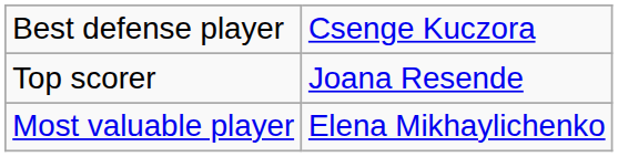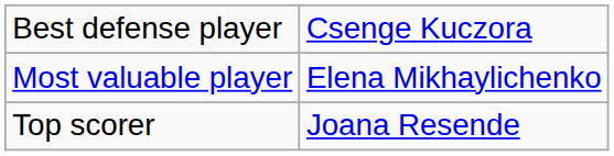 <table class="wikitable">
 <tr>
 <td>Best defense player</td>
 <td> <a href='#'>Csenge Kuczora</a></td>
 </tr>
 <tr>
+<td><a href='#'>Most valuable player</a></td>
+<td> <a href='#'>Elena Mikhaylichenko</a></td>
+</tr>
+<tr>
 <td>Top scorer</td>
 <td> <a href='#'>Joana Resende</a></td>
 </tr>
-<tr>
-<td><a href='#'>Most valuable player</a></td>
-<td> <a href='#'>Elena Mikhaylichenko</a></td>
-</tr>
 </table>
